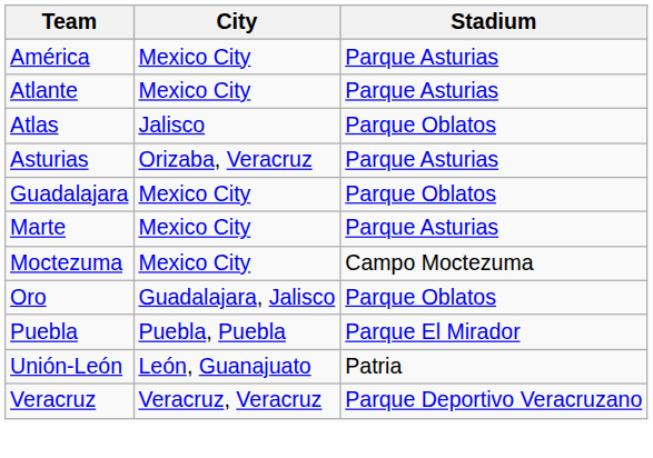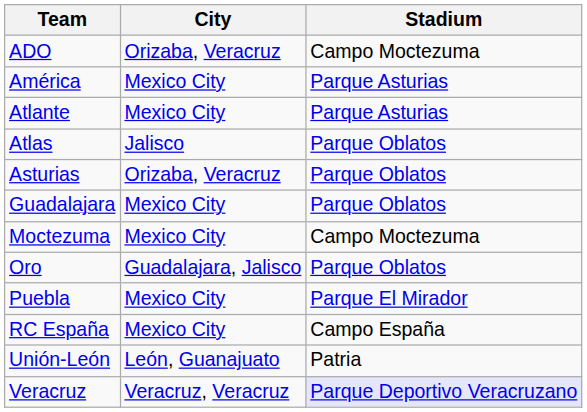 <table class="wikitable" class="toccolours sortable">
 <tr>
 <th>Team</th>
 <th>City</th>
 <th>Stadium</th>
+</tr>
+<tr>
+<td><a href='#'>ADO</a></td>
+<td><a href='#'>Orizaba</a>, <a href='#'>Veracruz</a></td>
+<td>Campo Moctezuma</td>
 </tr>
 <tr>
 <td><a href='#'>América</a></td>
 <td><a href='#'>Mexico City</a></td>
 <td><a href='#'>Parque Asturias</a></td>
 </tr>
 <tr>
 <td><a href='#'>Atlante</a></td>
 <td><a href='#'>Mexico City</a></td>
 <td><a href='#'>Parque Asturias</a></td>
 </tr>
 <tr>
 <td><a href='#'>Atlas</a></td>
 <td><a href='#'>Jalisco</a></td>
 <td><a href='#'>Parque Oblatos</a></td>
 </tr>
 <tr>
 <td><a href='#'>Asturias</a></td>
 <td><a href='#'>Orizaba</a>, <a href='#'>Veracruz</a></td>
-<td><a href='#'>Parque Asturias</a></td>
+<td><a href='#'>Parque Oblatos</a></td>
 </tr>
 <tr>
 <td><a href='#'>Guadalajara</a></td>
 <td><a href='#'>Mexico City</a></td>
 <td><a href='#'>Parque Oblatos</a></td>
-</tr>
-<tr>
-<td><a href='#'>Marte</a></td>
-<td><a href='#'>Mexico City</a></td>
-<td><a href='#'>Parque Asturias</a></td>
 </tr>
 <tr>
 <td><a href='#'>Moctezuma</a></td>
 <td><a href='#'>Mexico City</a></td>
 <td>Campo Moctezuma</td>
 </tr>
 <tr>
 <td><a href='#'>Oro</a></td>
 <td><a href='#'>Guadalajara</a>, <a href='#'>Jalisco</a></td>
 <td><a href='#'>Parque Oblatos</a></td>
 </tr>
 <tr>
 <td><a href='#'>Puebla</a></td>
-<td><a href='#'>Puebla</a>, <a href='#'>Puebla</a></td>
+<td><a href='#'>Mexico City</a></td>
 <td><a href='#'>Parque El Mirador</a></td>
+</tr>
+<tr>
+<td><a href='#'>RC España</a></td>
+<td><a href='#'>Mexico City</a></td>
+<td>Campo España</td>
 </tr>
 <tr>
 <td><a href='#'>Unión-León</a></td>
 <td><a href='#'>León</a>, <a href='#'>Guanajuato</a></td>
 <td>Patria</td>
 </tr>
 <tr>
 <td><a href='#'>Veracruz</a></td>
 <td><a href='#'>Veracruz</a>, <a href='#'>Veracruz</a></td>
-<td><a href='#'>Parque Deportivo Veracruzano</a></td>
+<td style="background: lavender;"><a href='#'>Parque Deportivo Veracruzano</a></td>
 </tr>
 </table>
